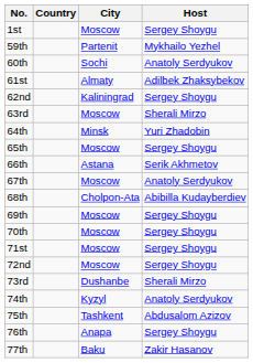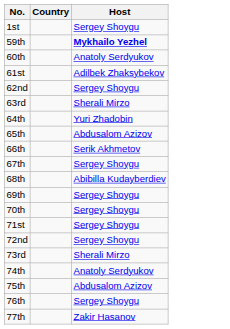 <table class="wikitable">
 <tr>
 <th>No.</th>
 <th>Country</th>
-<th>City</th>
 <th>Host</th>
 </tr>
 <tr>
 <td>1st</td>
 <td></td>
-<td><a href='#'>Moscow</a></td>
 <td><a href='#'>Sergey Shoygu</a></td>
 </tr>
 <tr>
 <td>59th</td>
 <td></td>
-<td><a href='#'>Partenit</a></td>
-<td><a href='#'>Mykhailo Yezhel</a></td>
+<td><strong><a href='#'>Mykhailo Yezhel</a></strong></td>
 </tr>
 <tr>
 <td>60th</td>
 <td></td>
-<td><a href='#'>Sochi</a></td>
 <td><a href='#'>Anatoly Serdyukov</a></td>
 </tr>
 <tr>
 <td>61st</td>
 <td></td>
-<td><a href='#'>Almaty</a></td>
 <td><a href='#'>Adilbek Zhaksybekov</a></td>
 </tr>
 <tr>
 <td>62nd</td>
 <td></td>
-<td><a href='#'>Kaliningrad</a></td>
 <td><a href='#'>Sergey Shoygu</a></td>
 </tr>
 <tr>
 <td>63rd</td>
 <td></td>
-<td><a href='#'>Moscow</a></td>
 <td><a href='#'>Sherali Mirzo</a></td>
 </tr>
 <tr>
 <td>64th</td>
 <td></td>
-<td><a href='#'>Minsk</a></td>
 <td><a href='#'>Yuri Zhadobin</a></td>
 </tr>
 <tr>
 <td>65th</td>
 <td></td>
-<td><a href='#'>Moscow</a></td>
-<td><a href='#'>Sergey Shoygu</a></td>
+<td><a href='#'>Abdusalom Azizov</a></td>
 </tr>
 <tr>
 <td>66th</td>
 <td></td>
-<td><a href='#'>Astana</a></td>
 <td><a href='#'>Serik Akhmetov</a></td>
 </tr>
 <tr>
 <td>67th</td>
 <td></td>
-<td><a href='#'>Moscow</a></td>
-<td><a href='#'>Anatoly Serdyukov</a></td>
+<td><a href='#'>Sergey Shoygu</a></td>
 </tr>
 <tr>
 <td>68th</td>
 <td></td>
-<td><a href='#'>Cholpon-Ata</a></td>
 <td><a href='#'>Abibilla Kudayberdiev</a></td>
 </tr>
 <tr>
 <td>69th</td>
 <td></td>
-<td><a href='#'>Moscow</a></td>
 <td><a href='#'>Sergey Shoygu</a></td>
 </tr>
 <tr>
 <td>70th</td>
 <td></td>
-<td><a href='#'>Moscow</a></td>
 <td><a href='#'>Sergey Shoygu</a></td>
 </tr>
 <tr>
 <td>71st</td>
 <td></td>
-<td><a href='#'>Moscow</a></td>
 <td><a href='#'>Sergey Shoygu</a></td>
 </tr>
 <tr>
 <td>72nd</td>
 <td></td>
-<td><a href='#'>Moscow</a></td>
 <td><a href='#'>Sergey Shoygu</a></td>
 </tr>
 <tr>
 <td>73rd</td>
 <td></td>
-<td><a href='#'>Dushanbe</a></td>
 <td><a href='#'>Sherali Mirzo</a></td>
 </tr>
 <tr>
 <td>74th</td>
 <td></td>
-<td><a href='#'>Kyzyl</a></td>
 <td><a href='#'>Anatoly Serdyukov</a></td>
 </tr>
 <tr>
 <td>75th</td>
 <td></td>
-<td><a href='#'>Tashkent</a></td>
 <td><a href='#'>Abdusalom Azizov</a></td>
 </tr>
 <tr>
 <td>76th</td>
 <td></td>
-<td><a href='#'>Anapa</a></td>
 <td><a href='#'>Sergey Shoygu</a></td>
 </tr>
 <tr>
 <td>77th</td>
 <td></td>
-<td><a href='#'>Baku</a></td>
 <td><a href='#'>Zakir Hasanov</a></td>
 </tr>
 </table>
